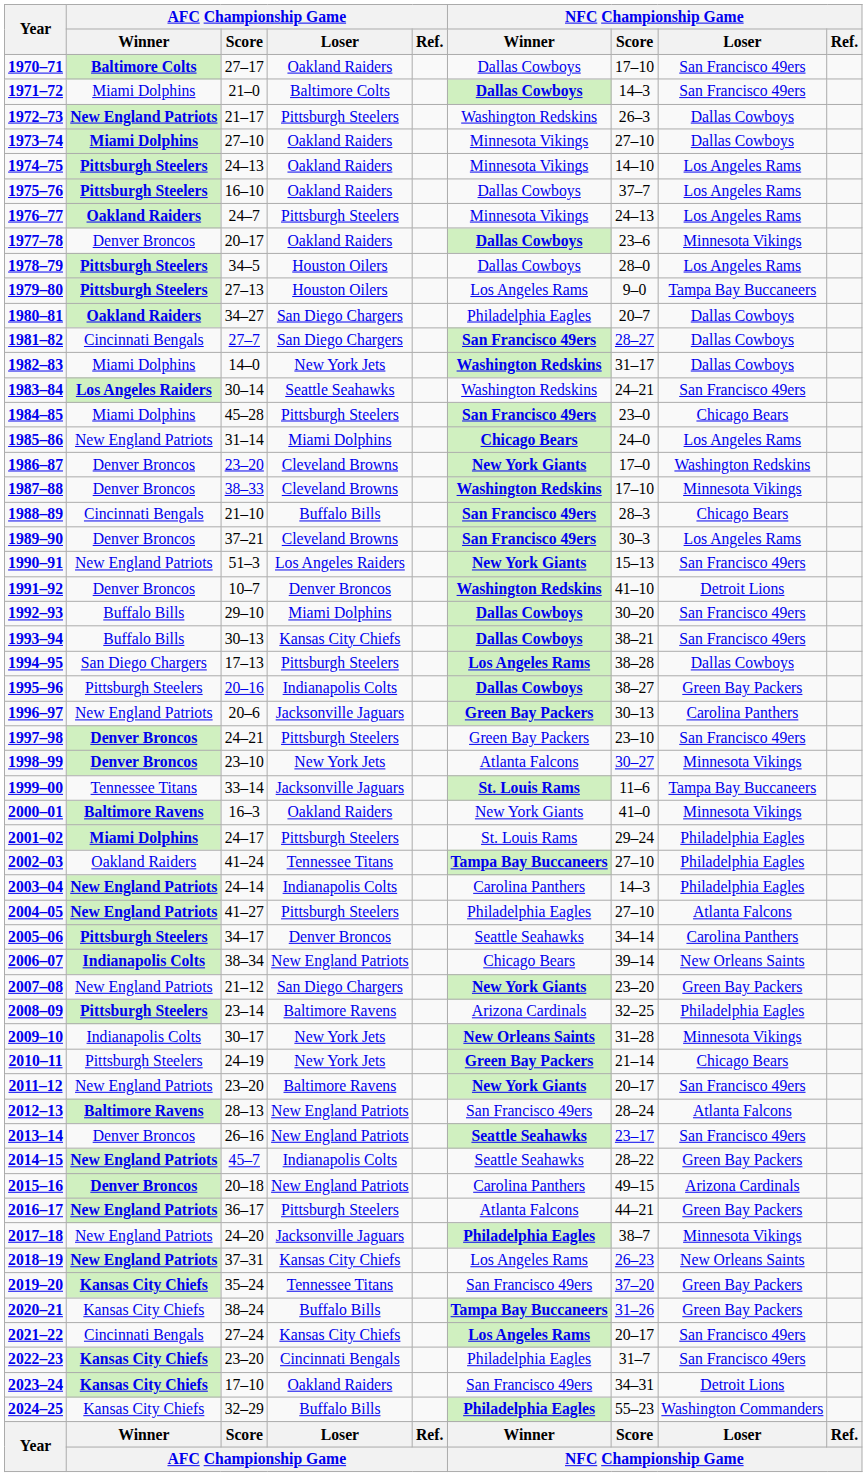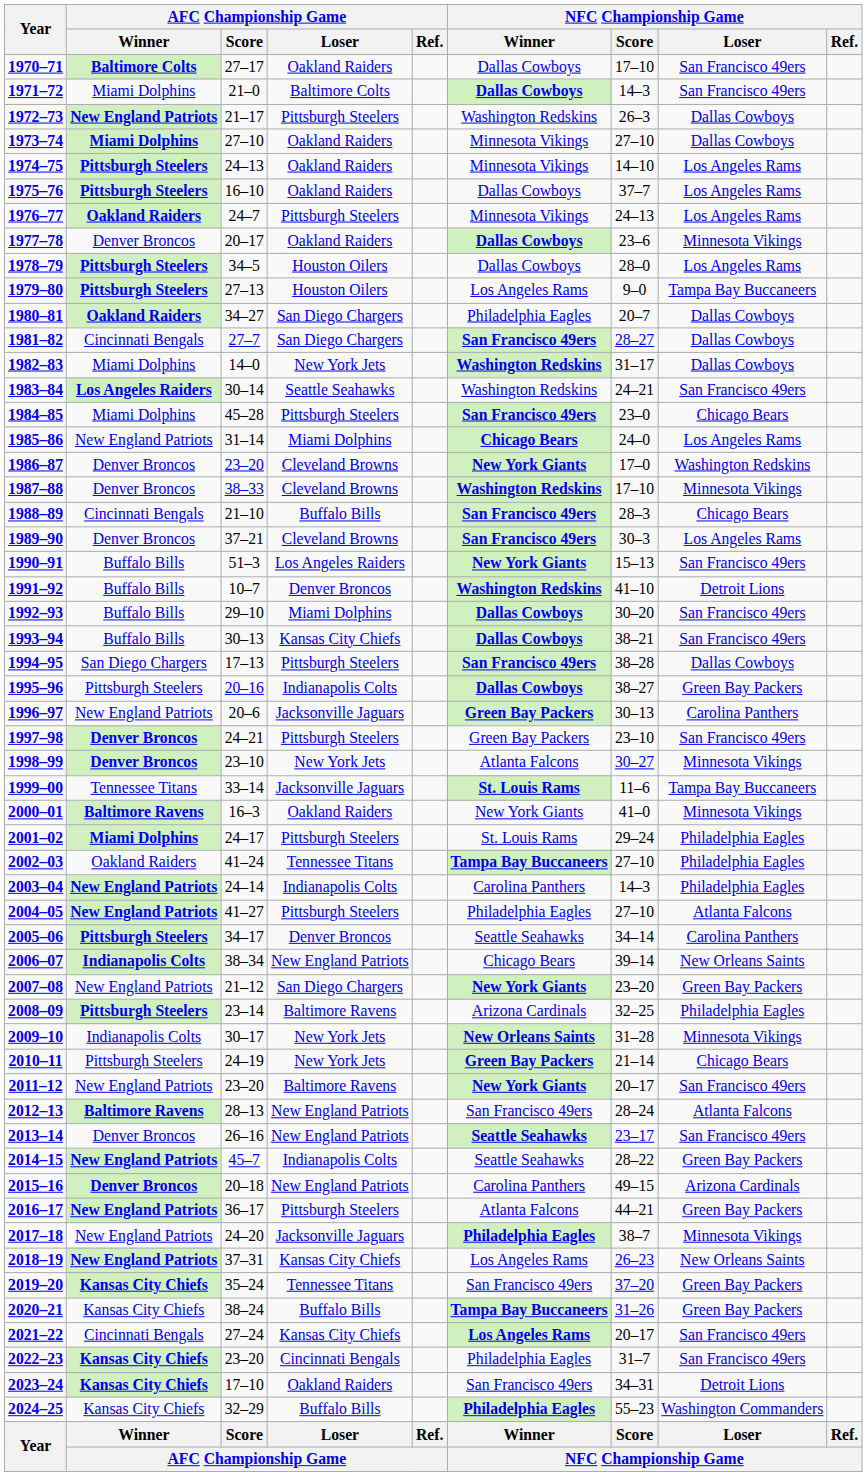 <table class="wikitable sortable">
 <tr>
 <th rowspan="2">Year</th>
 <th colspan="4"><a href='#'>AFC</a> <a href='#'>Championship Game</a></th>
 <th colspan="4"><a href='#'>NFC</a> <a href='#'>Championship Game</a></th>
 </tr>
 <tr bgcolor="#efefef">
 <th>Winner</th>
 <th class="unsortable">Score</th>
 <th>Loser</th>
 <th class="unsortable">Ref.</th>
 <th>Winner</th>
 <th class="unsortable">Score</th>
 <th>Loser</th>
 <th class="unsortable">Ref.</th>
 </tr>
 <tr align="center">
 <td><strong><a href='#'>1970–71</a></strong></td>
 <td style=" background-color:#D0F0C0" data-sort-value="Indianapolis Colts"><a href='#'><strong>Baltimore Colts</strong></a></td>
 <td>27–17</td>
 <td data-sort-value="Las Vegas Raiders"><a href='#'>Oakland Raiders</a></td>
 <td></td>
 <td><a href='#'>Dallas Cowboys</a></td>
 <td>17–10</td>
 <td><a href='#'>San Francisco 49ers</a></td>
 <td></td>
 </tr>
 <tr align="center">
 <td><strong><a href='#'>1971–72</a></strong></td>
 <td><a href='#'>Miami Dolphins</a></td>
 <td>21–0</td>
 <td data-sort-value="Indianapolis Colts"><a href='#'>Baltimore Colts</a></td>
 <td></td>
 <td style="background-color:#D0F0C0"><a href='#'><strong>Dallas Cowboys</strong></a></td>
 <td>14–3</td>
 <td><a href='#'>San Francisco 49ers</a></td>
 <td></td>
 </tr>
 <tr align="center">
 <td><strong><a href='#'>1972–73</a></strong></td>
 <td style="background-color:#D0F0C0"><a href='#'><strong>New England Patriots</strong></a></td>
 <td>21–17</td>
 <td><a href='#'>Pittsburgh Steelers</a></td>
 <td></td>
 <td data-sort-value="Washington Commanders"><a href='#'>Washington Redskins</a></td>
 <td>26–3</td>
 <td><a href='#'>Dallas Cowboys</a></td>
 <td></td>
 </tr>
 <tr align="center">
 <td><strong><a href='#'>1973–74</a></strong></td>
 <td style="background-color:#D0F0C0"><a href='#'><strong>Miami Dolphins</strong></a></td>
 <td>27–10</td>
 <td data-sort-value="Las Vegas Raiders"><a href='#'>Oakland Raiders</a></td>
 <td></td>
 <td><a href='#'>Minnesota Vikings</a></td>
 <td>27–10</td>
 <td><a href='#'>Dallas Cowboys</a></td>
 <td></td>
 </tr>
 <tr align="center">
 <td><strong><a href='#'>1974–75</a></strong></td>
 <td style="background-color:#D0F0C0"><a href='#'><strong>Pittsburgh Steelers</strong></a></td>
 <td>24–13</td>
 <td data-sort-value="Las Vegas Raiders"><a href='#'>Oakland Raiders</a></td>
 <td></td>
 <td><a href='#'>Minnesota Vikings</a></td>
 <td>14–10</td>
 <td><a href='#'>Los Angeles Rams</a></td>
 <td></td>
 </tr>
 <tr align="center">
 <td><strong><a href='#'>1975–76</a></strong></td>
 <td style="background-color:#D0F0C0"><a href='#'><strong>Pittsburgh Steelers</strong></a></td>
 <td>16–10</td>
 <td data-sort-value="Las Vegas Raiders"><a href='#'>Oakland Raiders</a></td>
 <td></td>
 <td><a href='#'>Dallas Cowboys</a></td>
 <td>37–7</td>
 <td><a href='#'>Los Angeles Rams</a></td>
 <td></td>
 </tr>
 <tr align="center">
 <td><strong><a href='#'>1976–77</a></strong></td>
 <td style=" background-color:#D0F0C0" data-sort-value="Las Vegas Raiders"><a href='#'><strong>Oakland Raiders</strong></a></td>
 <td>24–7</td>
 <td><a href='#'>Pittsburgh Steelers</a></td>
 <td></td>
 <td><a href='#'>Minnesota Vikings</a></td>
 <td>24–13</td>
 <td><a href='#'>Los Angeles Rams</a></td>
 <td></td>
 </tr>
 <tr align="center">
 <td><strong><a href='#'>1977–78</a></strong></td>
 <td><a href='#'>Denver Broncos</a></td>
 <td>20–17</td>
 <td data-sort-value="Las Vegas Raiders"><a href='#'>Oakland Raiders</a></td>
 <td></td>
 <td style="background-color:#D0F0C0"><a href='#'><strong>Dallas Cowboys</strong></a></td>
 <td>23–6</td>
 <td><a href='#'>Minnesota Vikings</a></td>
 <td></td>
 </tr>
 <tr align="center">
 <td><strong><a href='#'>1978–79</a></strong></td>
 <td style="background-color:#D0F0C0"><a href='#'><strong>Pittsburgh Steelers</strong></a></td>
 <td>34–5</td>
 <td data-sort-value="Tennessee Titans"><a href='#'>Houston Oilers</a></td>
 <td></td>
 <td><a href='#'>Dallas Cowboys</a></td>
 <td>28–0</td>
 <td><a href='#'>Los Angeles Rams</a></td>
 <td></td>
 </tr>
 <tr align="center">
 <td><strong><a href='#'>1979–80</a></strong></td>
 <td style="background-color:#D0F0C0"><a href='#'><strong>Pittsburgh Steelers</strong></a></td>
 <td>27–13</td>
 <td data-sort-value="Tennessee Titans"><a href='#'>Houston Oilers</a></td>
 <td></td>
 <td><a href='#'>Los Angeles Rams</a></td>
 <td>9–0</td>
 <td><a href='#'>Tampa Bay Buccaneers</a></td>
 <td></td>
 </tr>
 <tr align="center">
 <td><strong><a href='#'>1980–81</a></strong></td>
 <td style=" background-color:#D0F0C0" data-sort-value="Las Vegas Raiders"><a href='#'><strong>Oakland Raiders</strong></a></td>
 <td>34–27</td>
 <td data-sort-value="Los Angeles Chargers"><a href='#'>San Diego Chargers</a></td>
 <td></td>
 <td><a href='#'>Philadelphia Eagles</a></td>
 <td>20–7</td>
 <td><a href='#'>Dallas Cowboys</a></td>
 <td></td>
 </tr>
 <tr align="center">
 <td><strong><a href='#'>1981–82</a></strong></td>
 <td><a href='#'>Cincinnati Bengals</a></td>
 <td><a href='#'>27–7</a></td>
 <td data-sort-value="Los Angeles Chargers"><a href='#'>San Diego Chargers</a></td>
 <td></td>
 <td style="background-color:#D0F0C0"><a href='#'><strong>San Francisco 49ers</strong></a></td>
 <td><a href='#'>28–27</a></td>
 <td><a href='#'>Dallas Cowboys</a></td>
 <td></td>
 </tr>
 <tr align="center">
 <td><strong><a href='#'>1982–83</a></strong></td>
 <td><a href='#'>Miami Dolphins</a></td>
 <td>14–0</td>
 <td><a href='#'>New York Jets</a></td>
 <td></td>
 <td data-sort-value="Washington Commanders" style="background-color:#D0F0C0"><a href='#'><strong>Washington Redskins</strong></a></td>
 <td>31–17</td>
 <td><a href='#'>Dallas Cowboys</a></td>
 <td></td>
 </tr>
 <tr align="center">
 <td><strong><a href='#'>1983–84</a></strong></td>
 <td style=" background-color:#D0F0C0" data-sort-value="Las Vegas Raiders"><a href='#'><strong>Los Angeles Raiders</strong></a></td>
 <td>30–14</td>
 <td><a href='#'>Seattle Seahawks</a></td>
 <td></td>
 <td data-sort-value="Washington Commanders"><a href='#'>Washington Redskins</a></td>
 <td>24–21</td>
 <td><a href='#'>San Francisco 49ers</a></td>
 <td></td>
 </tr>
 <tr align="center">
 <td><strong><a href='#'>1984–85</a></strong></td>
 <td><a href='#'>Miami Dolphins</a></td>
 <td>45–28</td>
 <td><a href='#'>Pittsburgh Steelers</a></td>
 <td></td>
 <td style="background-color:#D0F0C0"><a href='#'><strong>San Francisco 49ers</strong></a></td>
 <td>23–0</td>
 <td><a href='#'>Chicago Bears</a></td>
 <td></td>
 </tr>
 <tr align="center">
 <td><strong><a href='#'>1985–86</a></strong></td>
 <td><a href='#'>New England Patriots</a></td>
 <td>31–14</td>
 <td><a href='#'>Miami Dolphins</a></td>
 <td></td>
 <td style="background-color:#D0F0C0"><a href='#'><strong>Chicago Bears</strong></a></td>
 <td>24–0</td>
 <td><a href='#'>Los Angeles Rams</a></td>
 <td></td>
 </tr>
 <tr align="center">
 <td><strong><a href='#'>1986–87</a></strong></td>
 <td><a href='#'>Denver Broncos</a></td>
 <td><a href='#'>23–20 </a></td>
 <td><a href='#'>Cleveland Browns</a></td>
 <td></td>
 <td style="background-color:#D0F0C0"><a href='#'><strong>New York Giants</strong></a></td>
 <td>17–0</td>
 <td data-sort-value="Washington Commanders"><a href='#'>Washington Redskins</a></td>
 <td></td>
 </tr>
 <tr align="center">
 <td><strong><a href='#'>1987–88</a></strong></td>
 <td><a href='#'>Denver Broncos</a></td>
 <td><a href='#'>38–33</a></td>
 <td><a href='#'>Cleveland Browns</a></td>
 <td></td>
 <td data-sort-value="Washington Commanders" style="background-color:#D0F0C0"><a href='#'><strong>Washington Redskins</strong></a></td>
 <td>17–10</td>
 <td><a href='#'>Minnesota Vikings</a></td>
 <td></td>
 </tr>
 <tr align="center">
 <td><strong><a href='#'>1988–89</a></strong></td>
 <td><a href='#'>Cincinnati Bengals</a></td>
 <td>21–10</td>
 <td><a href='#'>Buffalo Bills</a></td>
 <td></td>
 <td style="background-color:#D0F0C0"><a href='#'><strong>San Francisco 49ers</strong></a></td>
 <td>28–3</td>
 <td><a href='#'>Chicago Bears</a></td>
 <td></td>
 </tr>
 <tr align="center">
 <td><strong><a href='#'>1989–90</a></strong></td>
 <td><a href='#'>Denver Broncos</a></td>
 <td>37–21</td>
 <td><a href='#'>Cleveland Browns</a></td>
 <td></td>
 <td style="background-color:#D0F0C0"><a href='#'><strong>San Francisco 49ers</strong></a></td>
 <td>30–3</td>
 <td><a href='#'>Los Angeles Rams</a></td>
 <td></td>
 </tr>
 <tr align="center">
 <td><strong><a href='#'>1990–91</a></strong></td>
-<td><a href='#'>New England Patriots</a></td>
+<td><a href='#'>Buffalo Bills</a></td>
 <td>51–3</td>
 <td data-sort-value="Las Vegas Raiders"><a href='#'>Los Angeles Raiders</a></td>
 <td></td>
 <td style="background-color:#D0F0C0"><a href='#'><strong>New York Giants</strong></a></td>
 <td>15–13</td>
 <td><a href='#'>San Francisco 49ers</a></td>
 <td></td>
 </tr>
 <tr align="center">
 <td><strong><a href='#'>1991–92</a></strong></td>
-<td><a href='#'>Denver Broncos</a></td>
+<td><a href='#'>Buffalo Bills</a></td>
 <td>10–7</td>
 <td><a href='#'>Denver Broncos</a></td>
 <td></td>
 <td data-sort-value="Washington Commanders" style="background-color:#D0F0C0"><a href='#'><strong>Washington Redskins</strong></a></td>
 <td>41–10</td>
 <td><a href='#'>Detroit Lions</a></td>
 <td></td>
 </tr>
 <tr align="center">
 <td><strong><a href='#'>1992–93</a></strong></td>
 <td><a href='#'>Buffalo Bills</a></td>
 <td>29–10</td>
 <td><a href='#'>Miami Dolphins</a></td>
 <td></td>
 <td style="background-color:#D0F0C0"><a href='#'><strong>Dallas Cowboys</strong></a></td>
 <td>30–20</td>
 <td><a href='#'>San Francisco 49ers</a></td>
 <td></td>
 </tr>
 <tr align="center">
 <td><strong><a href='#'>1993–94</a></strong></td>
 <td><a href='#'>Buffalo Bills</a></td>
 <td>30–13</td>
 <td><a href='#'>Kansas City Chiefs</a></td>
 <td></td>
 <td style="background-color:#D0F0C0"><a href='#'><strong>Dallas Cowboys</strong></a></td>
 <td>38–21</td>
 <td><a href='#'>San Francisco 49ers</a></td>
 <td></td>
 </tr>
 <tr align="center">
 <td><strong><a href='#'>1994–95</a></strong></td>
 <td data-sort-value="Los Angeles Chargers"><a href='#'>San Diego Chargers</a></td>
 <td>17–13</td>
 <td><a href='#'>Pittsburgh Steelers</a></td>
 <td></td>
-<td style="background-color:#D0F0C0"><a href='#'><strong>Los Angeles Rams</strong></a></td>
+<td style="background-color:#D0F0C0"><a href='#'><strong>San Francisco 49ers</strong></a></td>
 <td>38–28</td>
 <td><a href='#'>Dallas Cowboys</a></td>
 <td></td>
 </tr>
 <tr align="center">
 <td><strong><a href='#'>1995–96</a></strong></td>
 <td><a href='#'>Pittsburgh Steelers</a></td>
 <td><a href='#'>20–16</a></td>
 <td><a href='#'>Indianapolis Colts</a></td>
 <td></td>
 <td style="background-color:#D0F0C0"><a href='#'><strong>Dallas Cowboys</strong></a></td>
 <td>38–27</td>
 <td><a href='#'>Green Bay Packers</a></td>
 <td></td>
 </tr>
 <tr align="center">
 <td><strong><a href='#'>1996–97</a></strong></td>
 <td><a href='#'>New England Patriots</a></td>
 <td>20–6</td>
 <td><a href='#'>Jacksonville Jaguars</a></td>
 <td></td>
 <td style="background-color:#D0F0C0"><a href='#'><strong>Green Bay Packers</strong></a></td>
 <td>30–13</td>
 <td><a href='#'>Carolina Panthers</a></td>
 <td></td>
 </tr>
 <tr align="center">
 <td><strong><a href='#'>1997–98</a></strong></td>
 <td style="background-color:#D0F0C0"><a href='#'><strong>Denver Broncos</strong></a></td>
 <td>24–21</td>
 <td><a href='#'>Pittsburgh Steelers</a></td>
 <td></td>
 <td><a href='#'>Green Bay Packers</a></td>
 <td>23–10</td>
 <td><a href='#'>San Francisco 49ers</a></td>
 <td></td>
 </tr>
 <tr align="center">
 <td><strong><a href='#'>1998–99</a></strong></td>
 <td style="background-color:#D0F0C0"><a href='#'><strong>Denver Broncos</strong></a></td>
 <td>23–10</td>
 <td><a href='#'>New York Jets</a></td>
 <td></td>
 <td><a href='#'>Atlanta Falcons</a></td>
 <td><a href='#'>30–27 </a></td>
 <td><a href='#'>Minnesota Vikings</a></td>
 <td></td>
 </tr>
 <tr align="center">
 <td><strong><a href='#'>1999–00</a></strong></td>
 <td><a href='#'>Tennessee Titans</a></td>
 <td>33–14</td>
 <td><a href='#'>Jacksonville Jaguars</a></td>
 <td></td>
 <td style=" background-color:#D0F0C0" data-sort-value="Los Angeles Rams"><a href='#'><strong>St. Louis Rams</strong></a></td>
 <td>11–6</td>
 <td><a href='#'>Tampa Bay Buccaneers</a></td>
 <td></td>
 </tr>
 <tr align="center">
 <td><strong><a href='#'>2000–01</a></strong></td>
 <td style="background-color:#D0F0C0"><a href='#'><strong>Baltimore Ravens</strong></a></td>
 <td>16–3</td>
 <td data-sort-value="Las Vegas Raiders"><a href='#'>Oakland Raiders</a></td>
 <td></td>
 <td><a href='#'>New York Giants</a></td>
 <td>41–0</td>
 <td><a href='#'>Minnesota Vikings</a></td>
 <td></td>
 </tr>
 <tr align="center">
 <td><strong><a href='#'>2001–02</a></strong></td>
 <td style="background-color:#D0F0C0"><a href='#'><strong>Miami Dolphins</strong></a></td>
 <td>24–17</td>
 <td><a href='#'>Pittsburgh Steelers</a></td>
 <td></td>
 <td data-sort-value="Los Angeles Rams"><a href='#'>St. Louis Rams</a></td>
 <td>29–24</td>
 <td><a href='#'>Philadelphia Eagles</a></td>
 <td></td>
 </tr>
 <tr align="center">
 <td><strong><a href='#'>2002–03</a></strong></td>
 <td data-sort-value="Las Vegas Raiders"><a href='#'>Oakland Raiders</a></td>
 <td>41–24</td>
 <td><a href='#'>Tennessee Titans</a></td>
 <td></td>
 <td style="background-color:#D0F0C0"><a href='#'><strong>Tampa Bay Buccaneers</strong></a></td>
 <td>27–10</td>
 <td><a href='#'>Philadelphia Eagles</a></td>
 <td></td>
 </tr>
 <tr align="center">
 <td><strong><a href='#'>2003–04</a></strong></td>
 <td style="background-color:#D0F0C0"><a href='#'><strong>New England Patriots</strong></a></td>
 <td>24–14</td>
 <td><a href='#'>Indianapolis Colts</a></td>
 <td></td>
 <td><a href='#'>Carolina Panthers</a></td>
 <td>14–3</td>
 <td><a href='#'>Philadelphia Eagles</a></td>
 <td></td>
 </tr>
 <tr align="center">
 <td><strong><a href='#'>2004–05</a></strong></td>
 <td style="background-color:#D0F0C0"><a href='#'><strong>New England Patriots</strong></a></td>
 <td>41–27</td>
 <td><a href='#'>Pittsburgh Steelers</a></td>
 <td></td>
 <td><a href='#'>Philadelphia Eagles</a></td>
 <td>27–10</td>
 <td><a href='#'>Atlanta Falcons</a></td>
 <td></td>
 </tr>
 <tr align="center">
 <td><strong><a href='#'>2005–06</a></strong></td>
 <td style="background-color:#D0F0C0"><a href='#'><strong>Pittsburgh Steelers</strong></a></td>
 <td>34–17</td>
 <td><a href='#'>Denver Broncos</a></td>
 <td></td>
 <td><a href='#'>Seattle Seahawks</a></td>
 <td>34–14</td>
 <td><a href='#'>Carolina Panthers</a></td>
 <td></td>
 </tr>
 <tr align="center">
 <td><strong><a href='#'>2006–07</a></strong></td>
 <td style="background-color:#D0F0C0"><a href='#'><strong>Indianapolis Colts</strong></a></td>
 <td>38–34</td>
 <td><a href='#'>New England Patriots</a></td>
 <td></td>
 <td><a href='#'>Chicago Bears</a></td>
 <td>39–14</td>
 <td><a href='#'>New Orleans Saints</a></td>
 <td></td>
 </tr>
 <tr align="center">
 <td><strong><a href='#'>2007–08</a></strong></td>
 <td><a href='#'>New England Patriots</a></td>
 <td>21–12</td>
 <td data-sort-value="Los Angeles Chargers"><a href='#'>San Diego Chargers</a></td>
 <td></td>
 <td style="background-color:#D0F0C0"><a href='#'><strong>New York Giants</strong></a></td>
 <td>23–20 </td>
 <td><a href='#'>Green Bay Packers</a></td>
 <td></td>
 </tr>
 <tr align="center">
 <td><strong><a href='#'>2008–09</a></strong></td>
 <td style="background-color:#D0F0C0"><a href='#'><strong>Pittsburgh Steelers</strong></a></td>
 <td>23–14</td>
 <td><a href='#'>Baltimore Ravens</a></td>
 <td></td>
 <td><a href='#'>Arizona Cardinals</a></td>
 <td>32–25</td>
 <td><a href='#'>Philadelphia Eagles</a></td>
 <td></td>
 </tr>
 <tr align="center">
 <td><strong><a href='#'>2009–10</a></strong></td>
 <td><a href='#'>Indianapolis Colts</a></td>
 <td>30–17</td>
 <td><a href='#'>New York Jets</a></td>
 <td></td>
 <td style="background-color:#D0F0C0"><a href='#'><strong>New Orleans Saints</strong></a></td>
 <td>31–28 </td>
 <td><a href='#'>Minnesota Vikings</a></td>
 <td></td>
 </tr>
 <tr align="center">
 <td><strong><a href='#'>2010–11</a></strong></td>
 <td><a href='#'>Pittsburgh Steelers</a></td>
 <td>24–19</td>
 <td><a href='#'>New York Jets</a></td>
 <td></td>
 <td style="background-color:#D0F0C0"><a href='#'><strong>Green Bay Packers</strong></a></td>
 <td>21–14</td>
 <td><a href='#'>Chicago Bears</a></td>
 <td></td>
 </tr>
 <tr align="center">
 <td><strong><a href='#'>2011–12</a></strong></td>
 <td><a href='#'>New England Patriots</a></td>
 <td>23–20</td>
 <td><a href='#'>Baltimore Ravens</a></td>
 <td></td>
 <td style="background-color:#D0F0C0"><a href='#'><strong>New York Giants</strong></a></td>
 <td>20–17 </td>
 <td><a href='#'>San Francisco 49ers</a></td>
 <td></td>
 </tr>
 <tr align="center">
 <td><strong><a href='#'>2012–13</a></strong></td>
 <td style="background-color:#D0F0C0"><a href='#'><strong>Baltimore Ravens</strong></a></td>
 <td>28–13</td>
 <td><a href='#'>New England Patriots</a></td>
 <td></td>
 <td><a href='#'>San Francisco 49ers</a></td>
 <td>28–24</td>
 <td><a href='#'>Atlanta Falcons</a></td>
 <td></td>
 </tr>
 <tr align="center">
 <td><strong><a href='#'>2013–14</a></strong></td>
 <td><a href='#'>Denver Broncos</a></td>
 <td>26–16</td>
 <td><a href='#'>New England Patriots</a></td>
 <td></td>
 <td style="background-color:#D0F0C0"><a href='#'><strong>Seattle Seahawks</strong></a></td>
 <td><a href='#'>23–17</a></td>
 <td><a href='#'>San Francisco 49ers</a></td>
 <td></td>
 </tr>
 <tr align="center">
 <td><strong><a href='#'>2014–15</a></strong></td>
 <td style="background-color:#D0F0C0"><a href='#'><strong>New England Patriots</strong></a></td>
 <td><a href='#'>45–7</a></td>
 <td><a href='#'>Indianapolis Colts</a></td>
 <td></td>
 <td><a href='#'>Seattle Seahawks</a></td>
 <td>28–22 </td>
 <td><a href='#'>Green Bay Packers</a></td>
 <td></td>
 </tr>
 <tr align="center">
 <td><strong><a href='#'>2015–16</a></strong></td>
 <td style="background-color:#D0F0C0"><a href='#'><strong>Denver Broncos</strong></a></td>
 <td>20–18</td>
 <td><a href='#'>New England Patriots</a></td>
 <td></td>
 <td><a href='#'>Carolina Panthers</a></td>
 <td>49–15</td>
 <td><a href='#'>Arizona Cardinals</a></td>
 <td></td>
 </tr>
 <tr align="center">
 <td><strong><a href='#'>2016–17</a></strong></td>
 <td style="background-color:#D0F0C0"><a href='#'><strong>New England Patriots</strong></a></td>
 <td>36–17</td>
 <td><a href='#'>Pittsburgh Steelers</a></td>
 <td></td>
 <td><a href='#'>Atlanta Falcons</a></td>
 <td>44–21</td>
 <td><a href='#'>Green Bay Packers</a></td>
 <td></td>
 </tr>
 <tr align="center">
 <td><strong><a href='#'>2017–18</a></strong></td>
 <td><a href='#'>New England Patriots</a></td>
 <td>24–20</td>
 <td><a href='#'>Jacksonville Jaguars</a></td>
 <td></td>
 <td style="background-color:#D0F0C0"><a href='#'><strong>Philadelphia Eagles</strong></a></td>
 <td>38–7</td>
 <td><a href='#'>Minnesota Vikings</a></td>
 <td></td>
 </tr>
 <tr align="center">
 <td><strong><a href='#'>2018–19</a></strong></td>
 <td style="background-color:#D0F0C0"><a href='#'><strong>New England Patriots</strong></a></td>
 <td>37–31 </td>
 <td><a href='#'>Kansas City Chiefs</a></td>
 <td></td>
 <td><a href='#'>Los Angeles Rams</a></td>
 <td><a href='#'>26–23 </a></td>
 <td><a href='#'>New Orleans Saints</a></td>
 <td></td>
 </tr>
 <tr align="center">
 <td><strong><a href='#'>2019–20</a></strong></td>
 <td style="background-color:#D0F0C0"><a href='#'><strong>Kansas City Chiefs</strong></a></td>
 <td>35–24</td>
 <td><a href='#'>Tennessee Titans</a></td>
 <td></td>
 <td><a href='#'>San Francisco 49ers</a></td>
 <td><a href='#'>37–20</a></td>
 <td><a href='#'>Green Bay Packers</a></td>
 <td></td>
 </tr>
 <tr align="center">
 <td><strong><a href='#'>2020–21</a></strong></td>
 <td><a href='#'>Kansas City Chiefs</a></td>
 <td>38–24</td>
 <td><a href='#'>Buffalo Bills</a></td>
 <td></td>
 <td style="background-color:#D0F0C0"><a href='#'><strong>Tampa Bay Buccaneers</strong></a></td>
 <td><a href='#'>31–26</a></td>
 <td><a href='#'>Green Bay Packers</a></td>
 <td></td>
 </tr>
 <tr align="center">
 <td><strong><a href='#'>2021–22</a></strong></td>
 <td><a href='#'>Cincinnati Bengals</a></td>
 <td>27–24 </td>
 <td><a href='#'>Kansas City Chiefs</a></td>
 <td></td>
 <td style="background-color:#D0F0C0"><a href='#'><strong>Los Angeles Rams</strong></a></td>
 <td>20–17</td>
 <td><a href='#'>San Francisco 49ers</a></td>
 <td></td>
 </tr>
 <tr align="center">
 <td><strong><a href='#'>2022–23</a></strong></td>
 <td style="background-color:#D0F0C0"><a href='#'><strong>Kansas City Chiefs</strong></a></td>
 <td>23–20</td>
 <td><a href='#'>Cincinnati Bengals</a></td>
 <td></td>
 <td><a href='#'>Philadelphia Eagles</a></td>
 <td>31–7</td>
 <td><a href='#'>San Francisco 49ers</a></td>
 <td></td>
 </tr>
 <tr align="center">
 <td><strong><a href='#'>2023–24</a></strong></td>
 <td style="background-color:#D0F0C0"><a href='#'><strong>Kansas City Chiefs</strong></a></td>
 <td>17–10</td>
 <td data-sort-value="Las Vegas Raiders"><a href='#'>Oakland Raiders</a></td>
 <td></td>
 <td><a href='#'>San Francisco 49ers</a></td>
 <td>34–31</td>
 <td><a href='#'>Detroit Lions</a></td>
 <td></td>
 </tr>
 <tr align="center">
 <td><strong><a href='#'>2024–25</a></strong></td>
 <td><a href='#'>Kansas City Chiefs</a></td>
 <td>32–29</td>
 <td><a href='#'>Buffalo Bills</a></td>
 <td></td>
 <td style="background-color:#D0F0C0"><a href='#'><strong>Philadelphia Eagles</strong></a></td>
 <td>55–23</td>
 <td><a href='#'>Washington Commanders</a></td>
 <td></td>
 </tr>
 <tr bgcolor="#efefef">
 <th rowspan="2">Year</th>
 <th>Winner</th>
 <th class="unsortable">Score</th>
 <th>Loser</th>
 <th class="unsortable">Ref.</th>
 <th>Winner</th>
 <th class="unsortable">Score</th>
 <th>Loser</th>
 <th class="unsortable">Ref.</th>
 </tr>
 <tr bgcolor="#efefef">
 <th colspan="4"><a href='#'>AFC</a> <a href='#'>Championship Game</a></th>
 <th colspan="4"><a href='#'>NFC</a> <a href='#'>Championship Game</a></th>
 </tr>
 </table>
